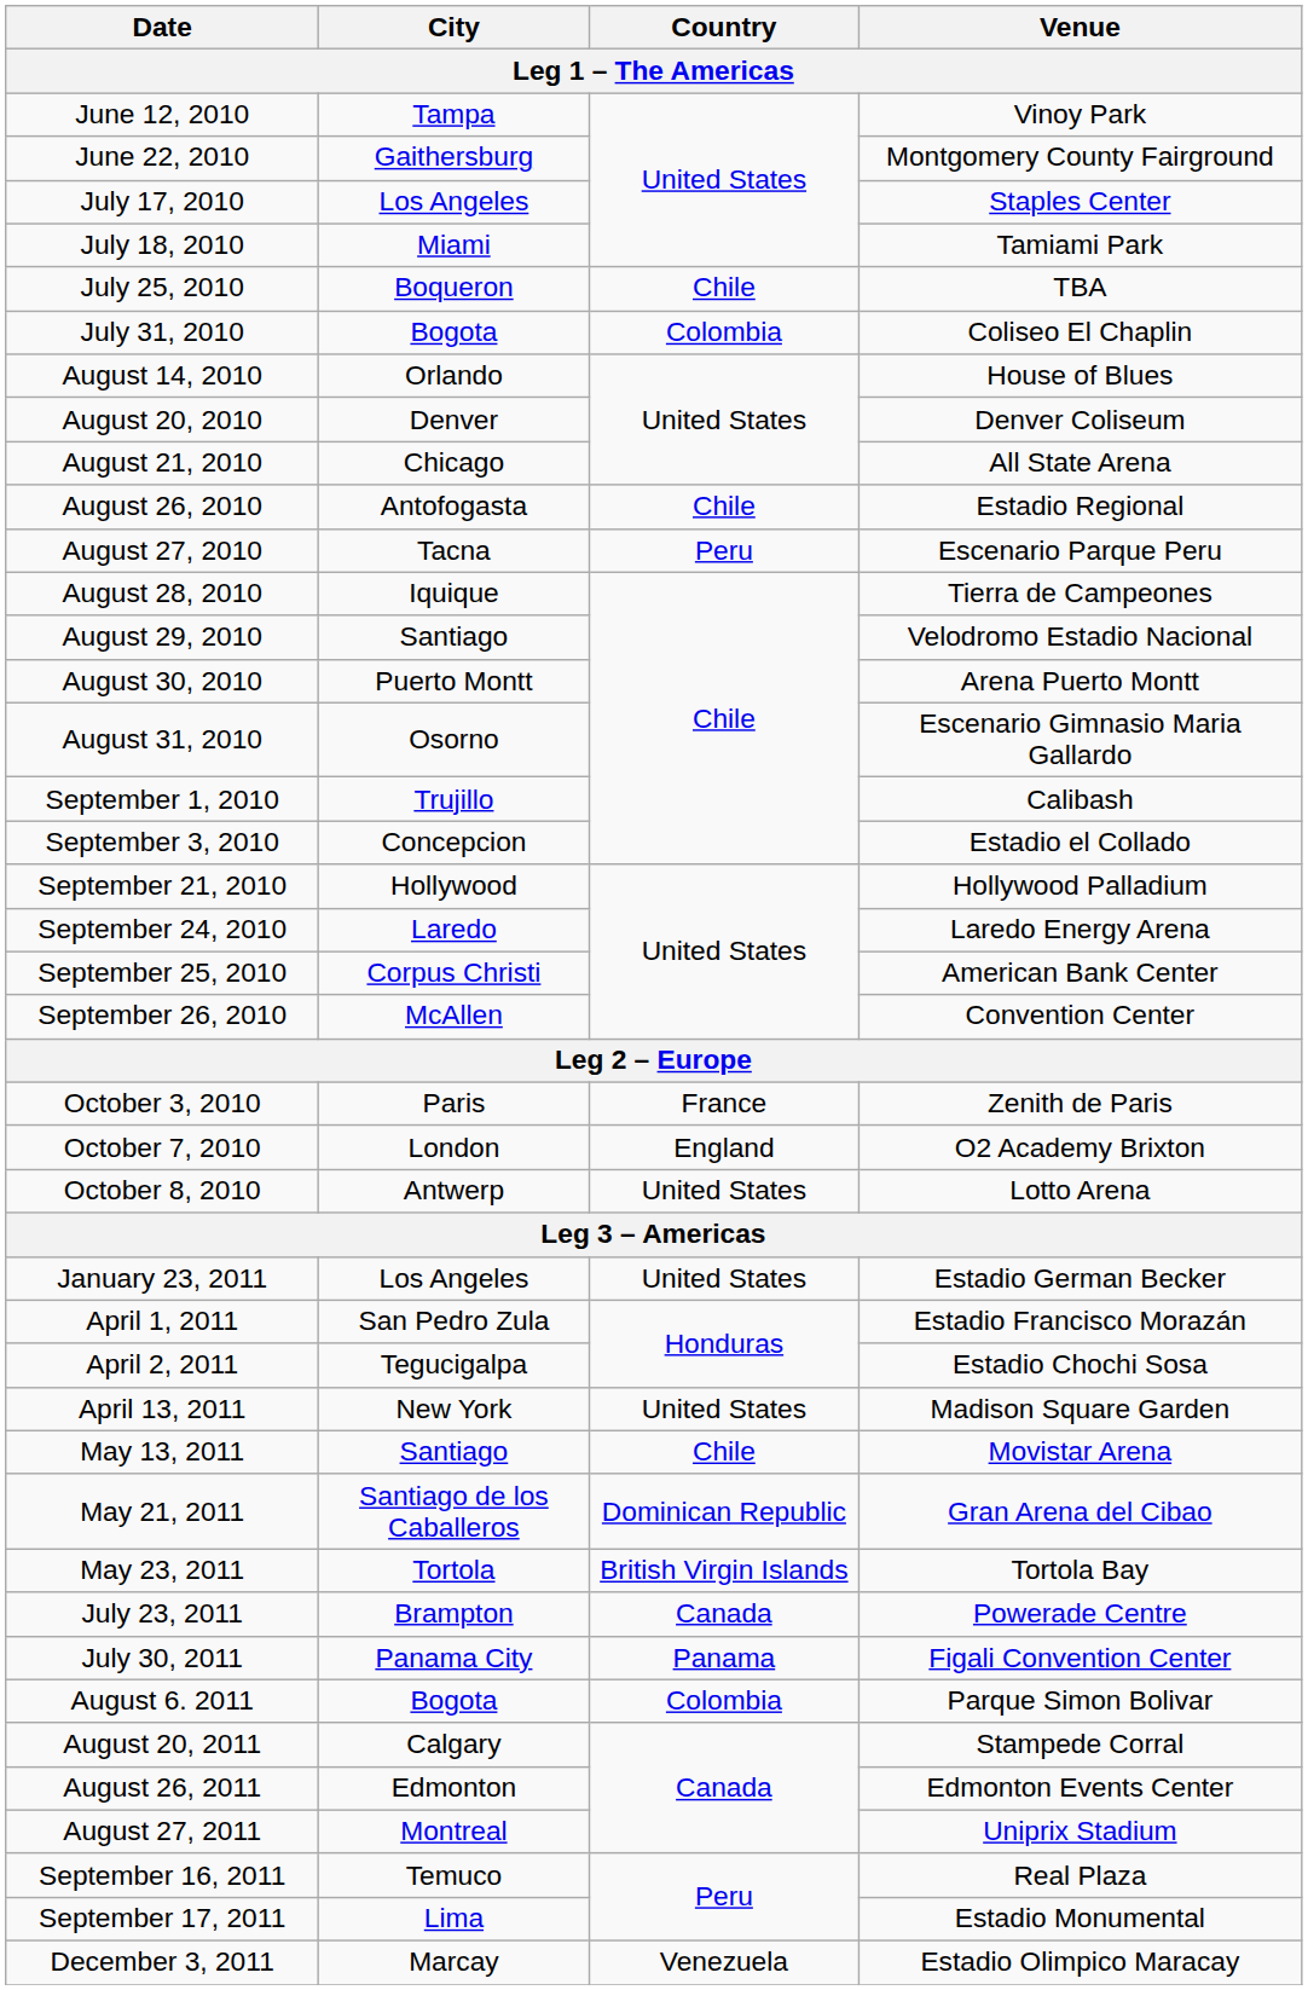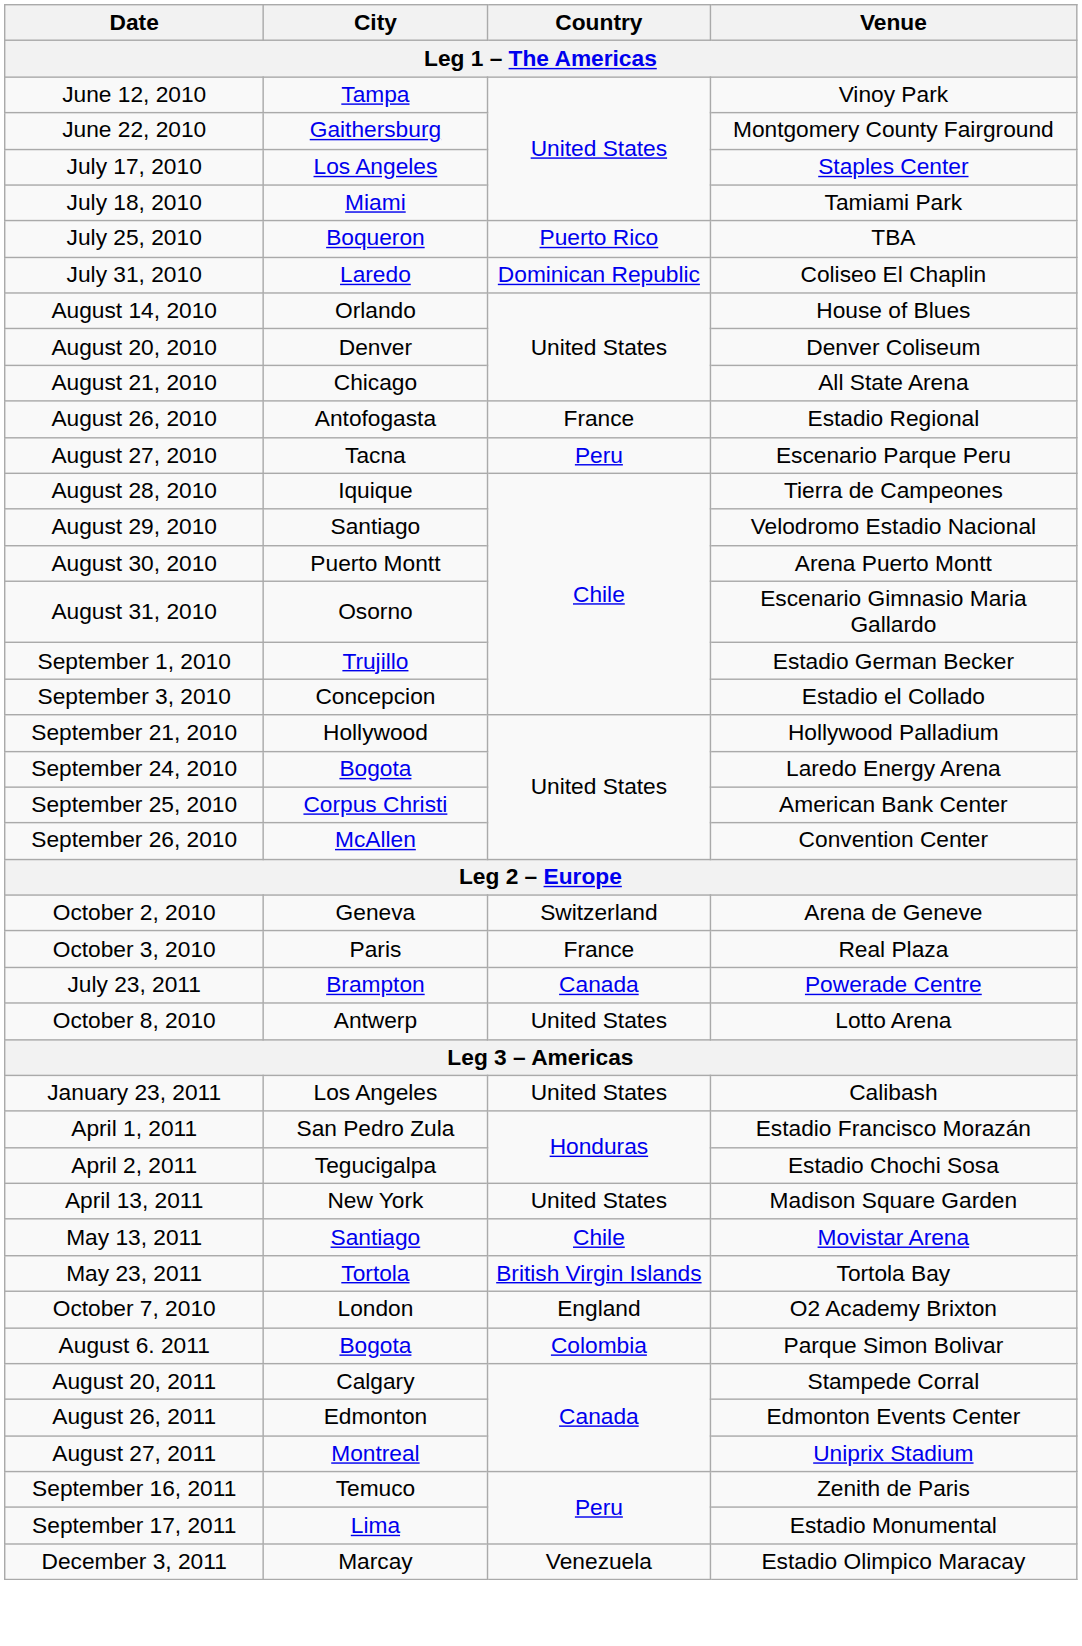 <table class="wikitable" style="text-align:center;">
 <tr>
 <th style="width:175px;">Date</th>
 <th style="width:150px;">City</th>
 <th style="width:150px;">Country</th>
 <th style="width:250px;">Venue</th>
 </tr>
 <tr>
 <th colspan="4">Leg 1 – <a href='#'>The Americas</a></th>
 </tr>
 <tr>
 <td>June 12, 2010</td>
 <td><a href='#'>Tampa</a></td>
 <td rowspan="4"><a href='#'>United States</a></td>
 <td>Vinoy Park</td>
 </tr>
 <tr>
 <td>June 22, 2010</td>
 <td><a href='#'>Gaithersburg</a></td>
 <td>Montgomery County Fairground</td>
 </tr>
 <tr>
 <td>July 17, 2010</td>
 <td><a href='#'>Los Angeles</a></td>
 <td><a href='#'>Staples Center</a></td>
 </tr>
 <tr>
 <td>July 18, 2010</td>
 <td><a href='#'>Miami</a></td>
 <td>Tamiami Park</td>
 </tr>
 <tr>
 <td>July 25, 2010</td>
 <td><a href='#'>Boqueron</a></td>
-<td><a href='#'>Chile</a></td>
+<td><a href='#'>Puerto Rico</a></td>
 <td>TBA</td>
 </tr>
 <tr>
 <td>July 31, 2010</td>
-<td><a href='#'>Bogota</a></td>
-<td><a href='#'>Colombia</a></td>
+<td><a href='#'>Laredo</a></td>
+<td><a href='#'>Dominican Republic</a></td>
 <td>Coliseo El Chaplin</td>
 </tr>
 <tr>
 <td>August 14, 2010</td>
 <td>Orlando</td>
 <td rowspan="3">United States</td>
 <td>House of Blues</td>
 </tr>
 <tr>
 <td>August 20, 2010</td>
 <td>Denver</td>
 <td>Denver Coliseum</td>
 </tr>
 <tr>
 <td>August 21, 2010</td>
 <td>Chicago</td>
 <td>All State Arena</td>
 </tr>
 <tr>
 <td>August 26, 2010</td>
 <td>Antofogasta</td>
-<td><a href='#'>Chile</a></td>
+<td>France</td>
 <td>Estadio Regional</td>
 </tr>
 <tr>
 <td>August 27, 2010</td>
 <td>Tacna</td>
 <td><a href='#'>Peru</a></td>
 <td>Escenario Parque Peru</td>
 </tr>
 <tr>
 <td>August 28, 2010</td>
 <td>Iquique</td>
 <td rowspan="6"><a href='#'>Chile</a></td>
 <td>Tierra de Campeones</td>
 </tr>
 <tr>
 <td>August 29, 2010</td>
 <td>Santiago</td>
 <td>Velodromo Estadio Nacional</td>
 </tr>
 <tr>
 <td>August 30, 2010</td>
 <td>Puerto Montt</td>
 <td>Arena Puerto Montt</td>
 </tr>
 <tr>
 <td>August 31, 2010</td>
 <td>Osorno</td>
 <td>Escenario Gimnasio Maria Gallardo</td>
 </tr>
 <tr>
 <td>September 1, 2010</td>
 <td><a href='#'>Trujillo</a></td>
-<td>Calibash</td>
+<td>Estadio German Becker</td>
 </tr>
 <tr>
 <td>September 3, 2010</td>
 <td>Concepcion</td>
 <td>Estadio el Collado</td>
 </tr>
 <tr>
 <td>September 21, 2010</td>
 <td>Hollywood</td>
 <td rowspan="4">United States</td>
 <td>Hollywood Palladium</td>
 </tr>
 <tr>
 <td>September 24, 2010</td>
-<td><a href='#'>Laredo</a></td>
+<td><a href='#'>Bogota</a></td>
 <td>Laredo Energy Arena</td>
 </tr>
 <tr>
 <td>September 25, 2010</td>
 <td><a href='#'>Corpus Christi</a></td>
 <td>American Bank Center</td>
 </tr>
 <tr>
 <td>September 26, 2010</td>
 <td><a href='#'>McAllen</a></td>
 <td>Convention Center</td>
 </tr>
 <tr>
 <th colspan="4">Leg 2 – <a href='#'>Europe</a></th>
 </tr>
 <tr>
+<td>October 2, 2010</td>
+<td>Geneva</td>
+<td>Switzerland</td>
+<td>Arena de Geneve</td>
+</tr>
+<tr>
 <td>October 3, 2010</td>
 <td>Paris</td>
 <td>France</td>
-<td>Zenith de Paris</td>
+<td>Real Plaza</td>
 </tr>
 <tr>
-<td>October 7, 2010</td>
-<td>London</td>
-<td>England</td>
-<td>O2 Academy Brixton</td>
+<td>July 23, 2011</td>
+<td><a href='#'>Brampton</a></td>
+<td rowspan="1"><a href='#'>Canada</a></td>
+<td><a href='#'>Powerade Centre</a></td>
 </tr>
 <tr>
 <td>October 8, 2010</td>
 <td>Antwerp</td>
 <td>United States</td>
 <td>Lotto Arena</td>
 </tr>
 <tr>
 <th colspan="4">Leg 3 – Americas</th>
 </tr>
 <tr>
 <td>January 23, 2011</td>
 <td>Los Angeles</td>
 <td>United States</td>
-<td>Estadio German Becker</td>
+<td>Calibash</td>
 </tr>
 <tr>
 <td>April 1, 2011</td>
 <td>San Pedro Zula</td>
 <td rowspan="2"><a href='#'>Honduras</a></td>
 <td>Estadio Francisco Morazán</td>
 </tr>
 <tr>
 <td>April 2, 2011</td>
 <td>Tegucigalpa</td>
 <td>Estadio Chochi Sosa</td>
 </tr>
 <tr>
 <td>April 13, 2011</td>
 <td>New York</td>
 <td>United States</td>
 <td>Madison Square Garden</td>
 </tr>
 <tr>
 <td>May 13, 2011</td>
 <td><a href='#'>Santiago</a></td>
 <td><a href='#'>Chile</a></td>
 <td><a href='#'>Movistar Arena</a></td>
 </tr>
 <tr>
-<td>May 21, 2011</td>
-<td><a href='#'>Santiago de los Caballeros</a></td>
-<td><a href='#'>Dominican Republic</a></td>
-<td><a href='#'>Gran Arena del Cibao</a></td>
-</tr>
-<tr>
 <td>May 23, 2011</td>
 <td><a href='#'>Tortola</a></td>
 <td><a href='#'>British Virgin Islands</a></td>
 <td>Tortola Bay</td>
 </tr>
 <tr>
-<td>July 23, 2011</td>
-<td><a href='#'>Brampton</a></td>
-<td rowspan="1"><a href='#'>Canada</a></td>
-<td><a href='#'>Powerade Centre</a></td>
-</tr>
-<tr>
-<td>July 30, 2011</td>
-<td><a href='#'>Panama City</a></td>
-<td><a href='#'>Panama</a></td>
-<td><a href='#'>Figali Convention Center</a></td>
+<td>October 7, 2010</td>
+<td>London</td>
+<td>England</td>
+<td>O2 Academy Brixton</td>
 </tr>
 <tr>
 <td>August 6. 2011</td>
 <td><a href='#'>Bogota</a></td>
 <td><a href='#'>Colombia</a></td>
 <td>Parque Simon Bolivar</td>
 </tr>
 <tr>
 <td>August 20, 2011</td>
 <td>Calgary</td>
 <td rowspan="3"><a href='#'>Canada</a></td>
 <td>Stampede Corral</td>
 </tr>
 <tr>
 <td>August 26, 2011</td>
 <td>Edmonton</td>
 <td>Edmonton Events Center</td>
 </tr>
 <tr>
 <td>August 27, 2011</td>
 <td><a href='#'>Montreal</a></td>
 <td><a href='#'>Uniprix Stadium</a></td>
 </tr>
 <tr>
 <td>September 16, 2011</td>
 <td>Temuco</td>
 <td rowspan="2"><a href='#'>Peru</a></td>
-<td>Real Plaza</td>
+<td>Zenith de Paris</td>
 </tr>
 <tr>
 <td>September 17, 2011</td>
 <td><a href='#'>Lima</a></td>
 <td>Estadio Monumental</td>
 </tr>
 <tr>
 <td>December 3, 2011</td>
 <td>Marcay</td>
 <td>Venezuela</td>
 <td>Estadio Olimpico Maracay</td>
 </tr>
 </table>
